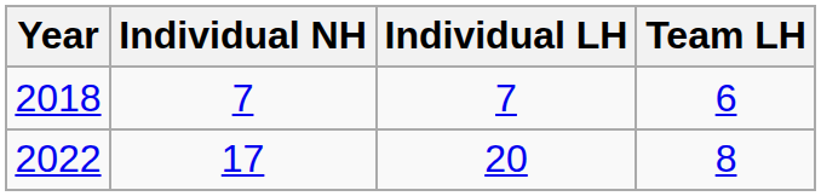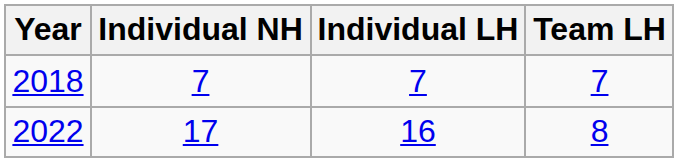 <table class="wikitable" "text-align:center;">
 <tr>
 <th>Year</th>
 <th>Individual NH</th>
 <th>Individual LH</th>
 <th>Team LH</th>
 </tr>
 <tr align=center>
 <td><a href='#'>2018</a></td>
 <td><a href='#'>7</a></td>
 <td><a href='#'>7</a></td>
-<td><a href='#'>6</a></td>
+<td><a href='#'>7</a></td>
 </tr>
 <tr align=center>
 <td><a href='#'>2022</a></td>
 <td><a href='#'>17</a></td>
-<td><a href='#'>20</a></td>
+<td><a href='#'>16</a></td>
 <td><a href='#'>8</a></td>
 </tr>
 </table>
